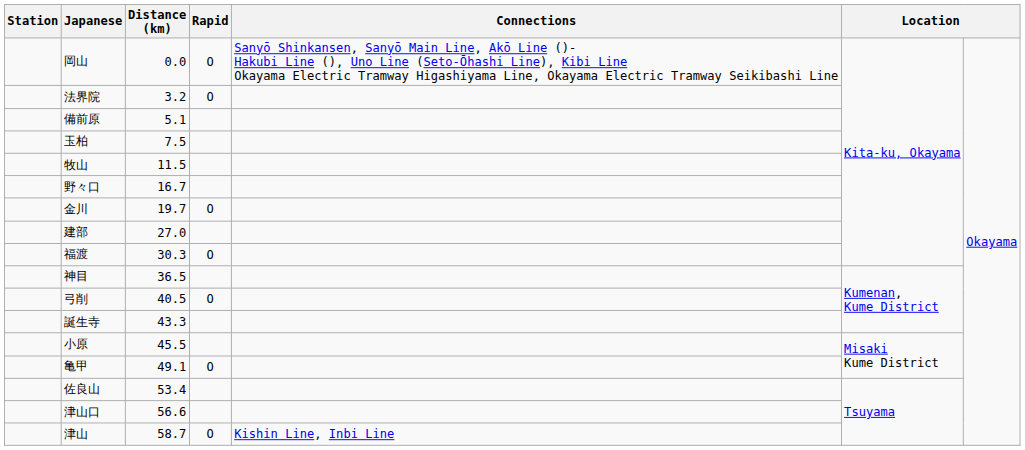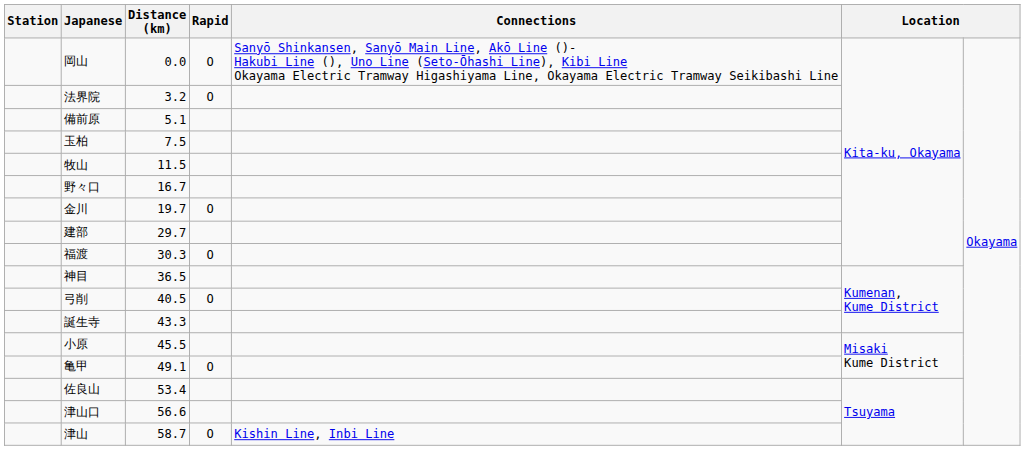 <table class="wikitable">
 <tr>
 <th>Station</th>
 <th>Japanese</th>
 <th>Distance<br>(km)</th>
 <th>Rapid</th>
 <th>Connections</th>
 <th colspan=2>Location</th>
 </tr>
 <tr>
 <td></td>
 <td>岡山</td>
 <td style="text-align: right;">0.0</td>
 <td style="text-align: center;">O</td>
 <td><a href='#'>Sanyō Shinkansen</a>, <a href='#'>Sanyō Main Line</a>, <a href='#'>Akō Line</a> ()-<br><a href='#'>Hakubi Line</a> (), <a href='#'>Uno Line</a> (<a href='#'>Seto-Ōhashi Line</a>), <a href='#'>Kibi Line</a><br>Okayama Electric Tramway Higashiyama Line, Okayama Electric Tramway Seikibashi Line</td>
 <td rowspan="9"><a href='#'>Kita-ku, Okayama</a></td>
 <td rowspan=17><a href='#'>Okayama</a></td>
 </tr>
 <tr>
 <td></td>
 <td>法界院</td>
 <td style="text-align: right;">3.2</td>
 <td style="text-align: center;">O</td>
 <td> </td>
 </tr>
 <tr>
 <td></td>
 <td>備前原</td>
 <td style="text-align: right;">5.1</td>
 <td style="text-align: center;"> </td>
 <td> </td>
 </tr>
 <tr>
 <td></td>
 <td>玉柏</td>
 <td style="text-align: right;">7.5</td>
 <td style="text-align: center;"> </td>
 <td> </td>
 </tr>
 <tr>
 <td></td>
 <td>牧山</td>
 <td style="text-align: right;">11.5</td>
 <td style="text-align: center;"> </td>
 <td> </td>
 </tr>
 <tr>
 <td></td>
 <td>野々口</td>
 <td style="text-align: right;">16.7</td>
 <td style="text-align: center;"> </td>
 <td> </td>
 </tr>
 <tr>
 <td></td>
 <td>金川</td>
 <td style="text-align: right;">19.7</td>
 <td style="text-align: center;">O</td>
 <td> </td>
 </tr>
 <tr>
 <td></td>
 <td>建部</td>
-<td style="text-align: right;">27.0</td>
+<td style="text-align: right;">29.7</td>
 <td style="text-align: center;"> </td>
 <td> </td>
 </tr>
 <tr>
 <td></td>
 <td>福渡</td>
 <td style="text-align: right;">30.3</td>
 <td style="text-align: center;">O</td>
 <td> </td>
 </tr>
 <tr>
 <td></td>
 <td>神目</td>
 <td style="text-align: right;">36.5</td>
 <td style="text-align: center;"> </td>
 <td> </td>
 <td rowspan="3"><a href='#'>Kumenan</a>,<br><a href='#'>Kume District</a></td>
 </tr>
 <tr>
 <td></td>
 <td>弓削</td>
 <td style="text-align: right;">40.5</td>
 <td style="text-align: center;">O</td>
 <td> </td>
 </tr>
 <tr>
 <td></td>
 <td>誕生寺</td>
 <td style="text-align: right;">43.3</td>
 <td style="text-align: center;"> </td>
 <td> </td>
 </tr>
 <tr>
 <td></td>
 <td>小原</td>
 <td style="text-align: right;">45.5</td>
 <td style="text-align: center;"> </td>
 <td> </td>
 <td rowspan="2"><a href='#'>Misaki</a><br>Kume District</td>
 </tr>
 <tr>
 <td></td>
 <td>亀甲</td>
 <td style="text-align: right;">49.1</td>
 <td style="text-align: center;">O</td>
 <td> </td>
 </tr>
 <tr>
 <td></td>
 <td>佐良山</td>
 <td style="text-align: right;">53.4</td>
 <td style="text-align: center;"> </td>
 <td> </td>
 <td rowspan="3"><a href='#'>Tsuyama</a></td>
 </tr>
 <tr>
 <td></td>
 <td>津山口</td>
 <td style="text-align: right;">56.6</td>
 <td style="text-align: center;"> </td>
 <td> </td>
 </tr>
 <tr>
 <td></td>
 <td>津山</td>
 <td style="text-align: right;">58.7</td>
 <td style="text-align: center;">O</td>
 <td><a href='#'>Kishin Line</a>, <a href='#'>Inbi Line</a></td>
 </tr>
 </table>
